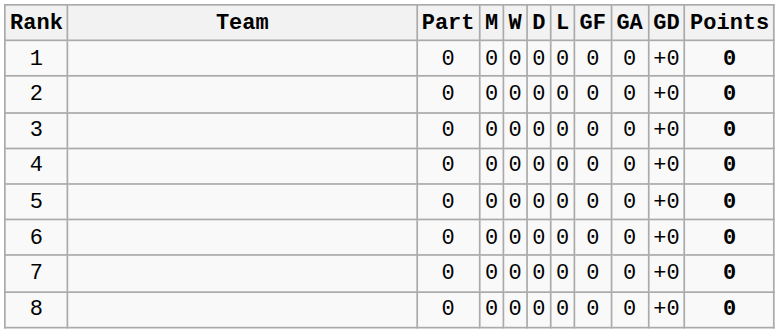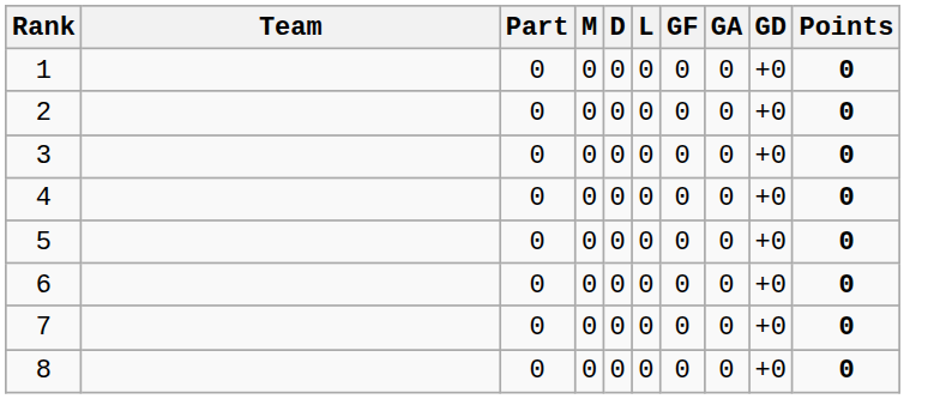 <table class="wikitable sortable" style="text-align:center">
 <tr>
 <th>Rank</th>
 <th width=200>Team</th>
 <th>Part</th>
 <th>M</th>
-<th>W</th>
 <th>D</th>
 <th>L</th>
 <th>GF</th>
 <th>GA</th>
 <th>GD</th>
 <th>Points</th>
 </tr>
 <tr>
 <td>1</td>
 <td align=left></td>
-<td>0</td>
 <td>0</td>
 <td>0</td>
 <td>0</td>
 <td>0</td>
 <td>0</td>
 <td>0</td>
 <td>+0</td>
 <td><strong>0</strong></td>
 </tr>
 <tr>
 <td>2</td>
 <td align=left></td>
 <td>0</td>
 <td>0</td>
 <td>0</td>
 <td>0</td>
 <td>0</td>
 <td>0</td>
-<td>0</td>
 <td>+0</td>
 <td><strong>0</strong></td>
 </tr>
 <tr>
 <td>3</td>
 <td align=left></td>
-<td>0</td>
 <td>0</td>
 <td>0</td>
 <td>0</td>
 <td>0</td>
 <td>0</td>
 <td>0</td>
 <td>+0</td>
 <td><strong>0</strong></td>
 </tr>
 <tr>
 <td>4</td>
 <td align=left></td>
 <td>0</td>
 <td>0</td>
 <td>0</td>
 <td>0</td>
 <td>0</td>
 <td>0</td>
-<td>0</td>
 <td>+0</td>
 <td><strong>0</strong></td>
 </tr>
 <tr>
 <td>5</td>
 <td align=left></td>
-<td>0</td>
 <td>0</td>
 <td>0</td>
 <td>0</td>
 <td>0</td>
 <td>0</td>
 <td>0</td>
 <td>+0</td>
 <td><strong>0</strong></td>
 </tr>
 <tr>
 <td>6</td>
 <td align=left></td>
 <td>0</td>
 <td>0</td>
 <td>0</td>
 <td>0</td>
 <td>0</td>
 <td>0</td>
-<td>0</td>
 <td>+0</td>
 <td><strong>0</strong></td>
 </tr>
 <tr>
 <td>7</td>
 <td align=left></td>
-<td>0</td>
 <td>0</td>
 <td>0</td>
 <td>0</td>
 <td>0</td>
 <td>0</td>
 <td>0</td>
 <td>+0</td>
 <td><strong>0</strong></td>
 </tr>
 <tr>
 <td>8</td>
 <td align=left></td>
 <td>0</td>
 <td>0</td>
 <td>0</td>
 <td>0</td>
 <td>0</td>
 <td>0</td>
-<td>0</td>
 <td>+0</td>
 <td><strong>0</strong></td>
 </tr>
 </table>
